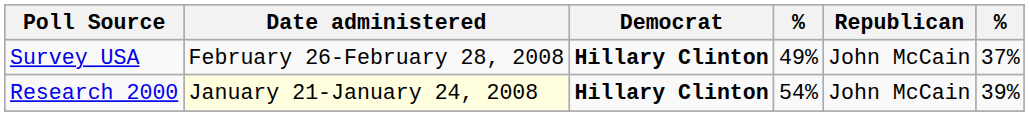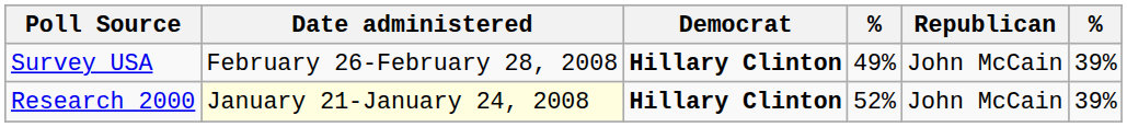 <table class="wikitable">
 <tr valign=bottom>
 <th>Poll Source</th>
 <th>Date administered</th>
 <th>Democrat</th>
 <th>%</th>
 <th>Republican</th>
 <th>%</th>
 </tr>
 <tr>
 <td><a href='#'>Survey USA</a></td>
 <td>February 26-February 28, 2008</td>
 <td><strong>Hillary Clinton</strong></td>
 <td>49%</td>
 <td>John McCain</td>
-<td>37%</td>
+<td>39%</td>
 </tr>
 <tr>
 <td><a href='#'>Research 2000</a></td>
 <td style="background: lightyellow;">January 21-January 24, 2008</td>
 <td><strong>Hillary Clinton</strong></td>
-<td>54%</td>
+<td>52%</td>
 <td>John McCain</td>
 <td>39%</td>
 </tr>
 </table>
